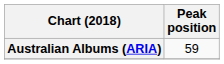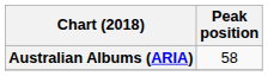 <table class="wikitable sortable plainrowheaders" style="text-align:center">
 <tr>
 <th scope="col">Chart (2018)</th>
 <th scope="col">Peak<br> position</th>
 </tr>
 <tr>
 <th scope="row">Australian Albums (<a href='#'>ARIA</a>)</th>
-<td>59</td>
+<td>58</td>
 </tr>
 <tr>
 </tr>
 <tr>
 </tr>
 <tr>
 </tr>
 <tr>
 </tr>
 <tr>
 </tr>
 <tr>
 </tr>
 <tr>
 </tr>
 </table>
